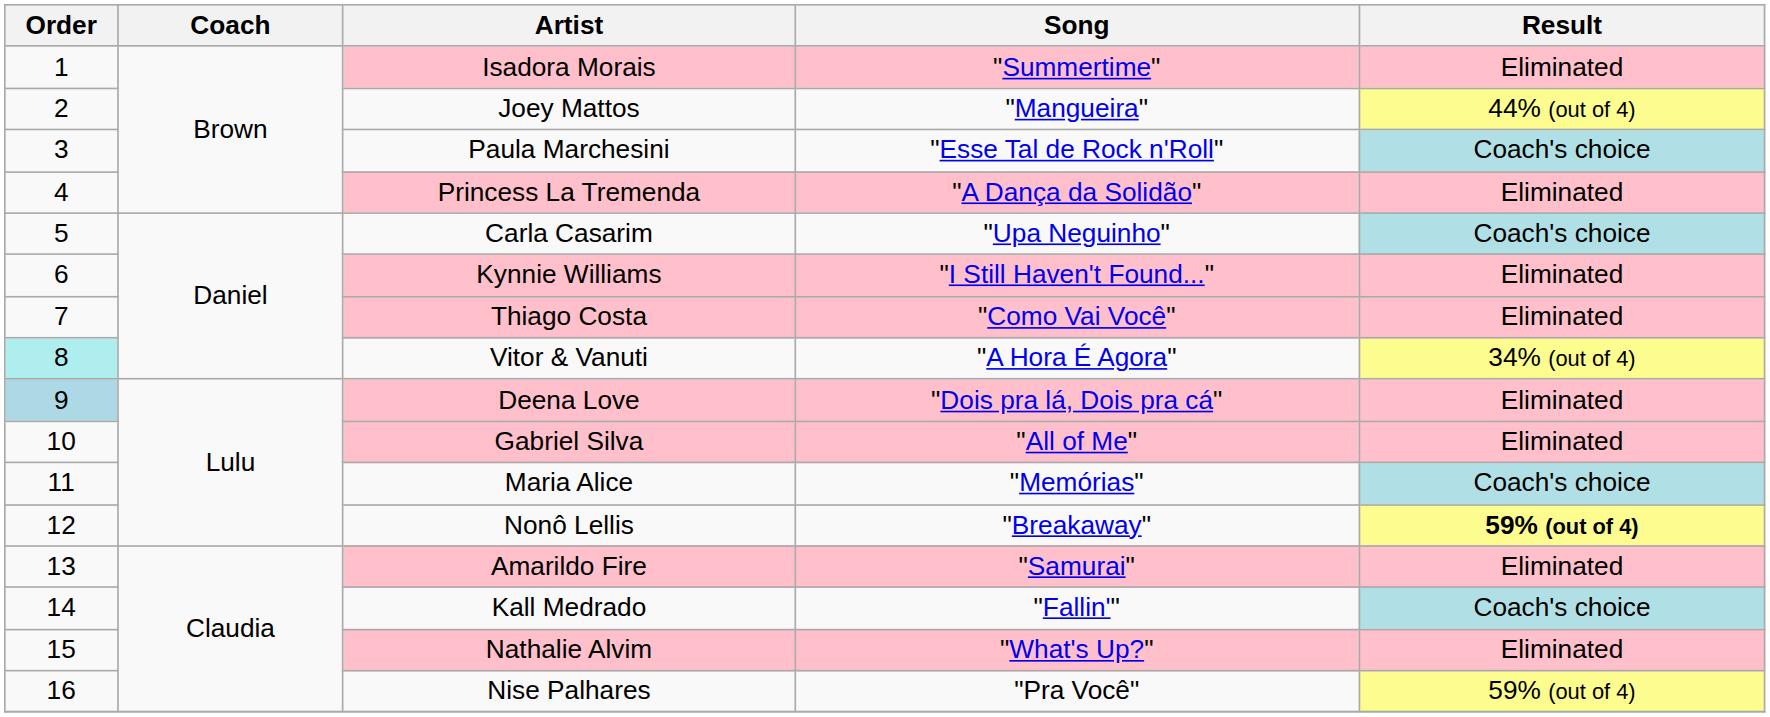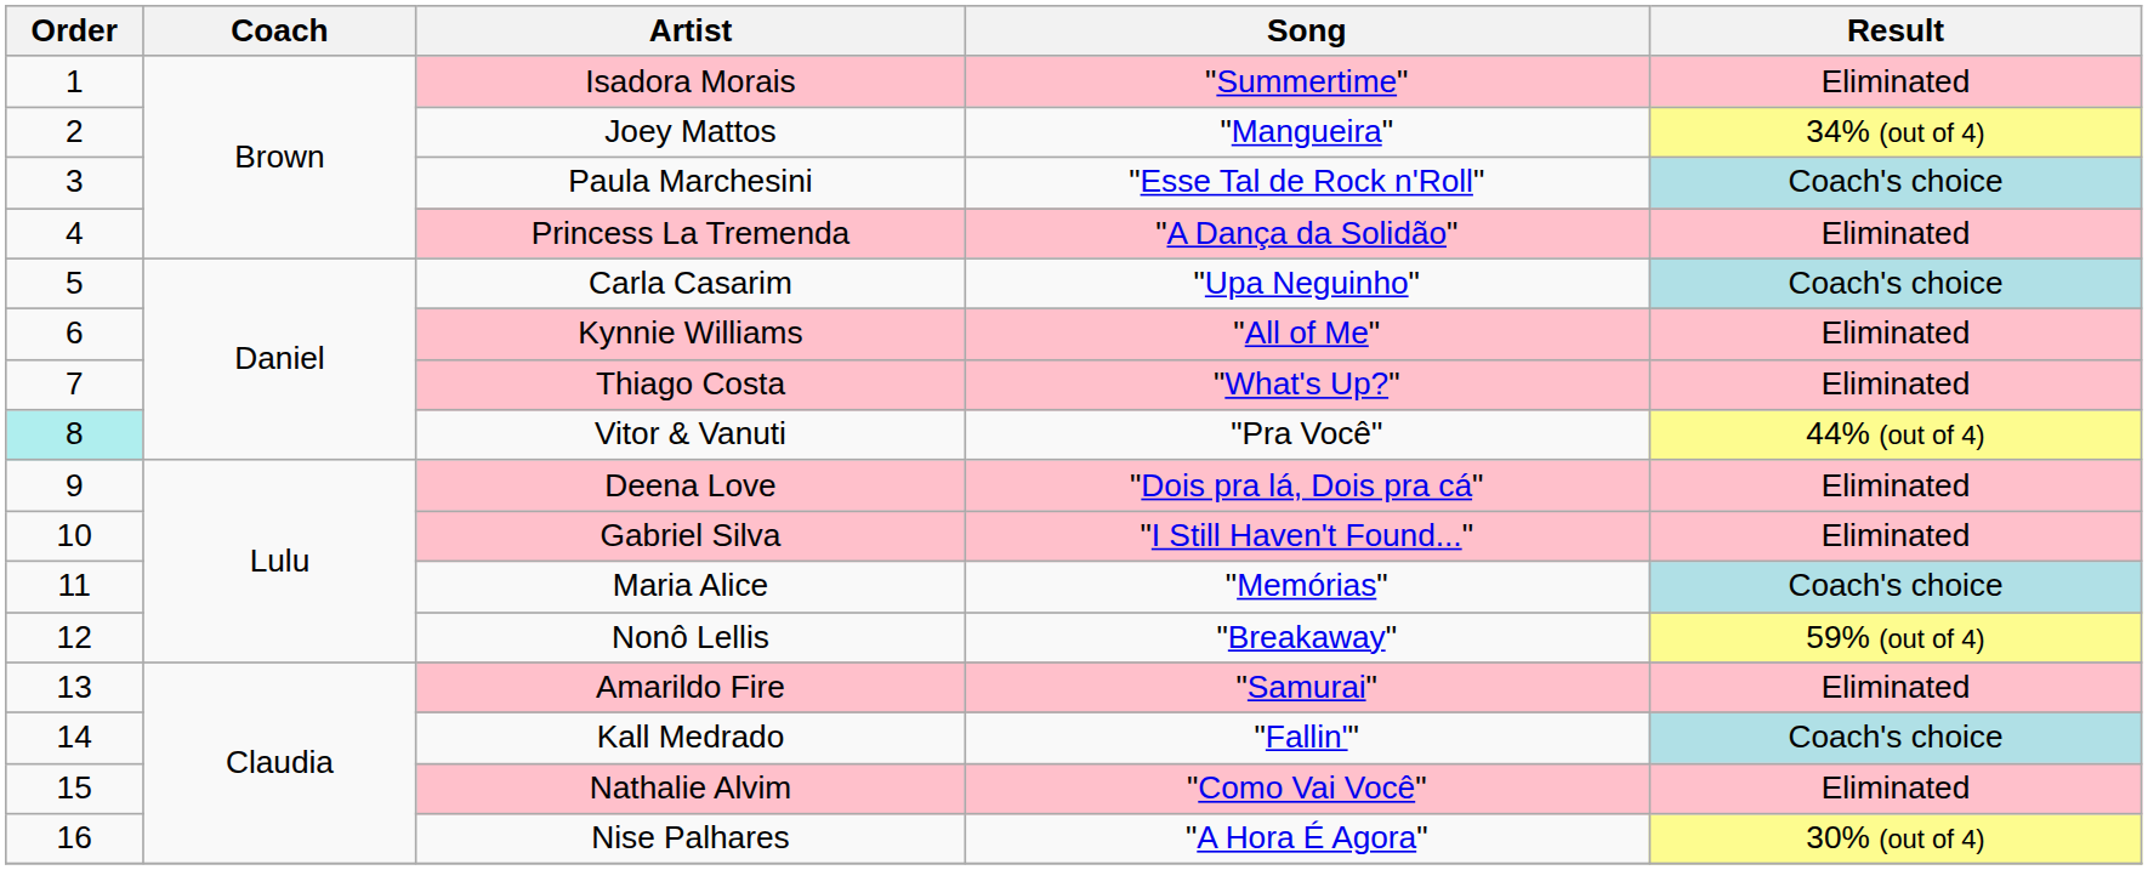 <table class="wikitable" style="text-align:center; width:85%;">
 <tr>
 <th scope="col" width="05%">Order</th>
 <th scope="col" width="10%">Coach</th>
 <th scope="col" width="20%">Artist</th>
 <th scope="col" width="25%">Song</th>
 <th scope="col" width="18%">Result</th>
 </tr>
 <tr>
 <td>1</td>
 <td rowspan=4>Brown</td>
 <td bgcolor="FFC0CB">Isadora Morais</td>
 <td bgcolor="FFC0CB">"<a href='#'>Summertime</a>"</td>
 <td bgcolor="FFC0CB">Eliminated</td>
 </tr>
 <tr>
 <td>2</td>
 <td>Joey Mattos</td>
 <td>"<a href='#'>Mangueira</a>"</td>
-<td bgcolor="FDFC8F">44% <small>(out of 4)</small></td>
+<td bgcolor="FDFC8F">34% <small>(out of 4)</small></td>
 </tr>
 <tr>
 <td>3</td>
 <td>Paula Marchesini</td>
 <td>"<a href='#'>Esse Tal de Rock n'Roll</a>"</td>
 <td bgcolor="BOE0E6">Coach's choice</td>
 </tr>
 <tr>
 <td>4</td>
 <td bgcolor="FFC0CB">Princess La Tremenda</td>
 <td bgcolor="FFC0CB">"<a href='#'>A Dança da Solidão</a>"</td>
 <td bgcolor="FFC0CB">Eliminated</td>
 </tr>
 <tr>
 <td>5</td>
 <td rowspan=4>Daniel</td>
 <td>Carla Casarim</td>
 <td>"<a href='#'>Upa Neguinho</a>"</td>
 <td bgcolor="B0E0E6">Coach's choice</td>
 </tr>
 <tr>
 <td>6</td>
 <td bgcolor="FFC0CB">Kynnie Williams</td>
-<td bgcolor="FFC0CB">"<a href='#'>I Still Haven't Found...</a>"</td>
+<td bgcolor="FFC0CB">"<a href='#'>All of Me</a>"</td>
 <td bgcolor="FFC0CB">Eliminated</td>
 </tr>
 <tr>
 <td>7</td>
 <td bgcolor="FFC0CB">Thiago Costa</td>
-<td bgcolor="FFC0CB">"<a href='#'>Como Vai Você</a>"</td>
+<td bgcolor="FFC0CB">"<a href='#'>What's Up?</a>"</td>
 <td bgcolor="FFC0CB">Eliminated</td>
 </tr>
 <tr>
 <td style="background: paleturquoise;">8</td>
 <td>Vitor & Vanuti</td>
-<td>"<a href='#'>A Hora É Agora</a>"</td>
-<td bgcolor="FDFC8F">34% <small>(out of 4)</small></td>
+<td>"Pra Você"</td>
+<td bgcolor="FDFC8F">44% <small>(out of 4)</small></td>
 </tr>
 <tr>
-<td style="background: lightblue;">9</td>
+<td>9</td>
 <td rowspan=4>Lulu</td>
 <td bgcolor="FFC0CB">Deena Love</td>
 <td bgcolor="FFC0CB">"<a href='#'>Dois pra lá, Dois pra cá</a>"</td>
 <td bgcolor="FFC0CB">Eliminated</td>
 </tr>
 <tr>
 <td>10</td>
 <td bgcolor="FFC0CB">Gabriel Silva</td>
-<td bgcolor="FFC0CB">"<a href='#'>All of Me</a>"</td>
+<td bgcolor="FFC0CB">"<a href='#'>I Still Haven't Found...</a>"</td>
 <td bgcolor="FFC0CB">Eliminated</td>
 </tr>
 <tr>
 <td>11</td>
 <td>Maria Alice</td>
 <td>"<a href='#'>Memórias</a>"</td>
 <td bgcolor="B0E0E6">Coach's choice</td>
 </tr>
 <tr>
 <td>12</td>
 <td>Nonô Lellis</td>
 <td>"<a href='#'>Breakaway</a>"</td>
-<td bgcolor="FDFC8F"><strong>59% <small>(out of 4)</small></strong></td>
+<td bgcolor="FDFC8F">59% <small>(out of 4)</small></td>
 </tr>
 <tr>
 <td>13</td>
 <td rowspan=4>Claudia</td>
 <td bgcolor="FFC0CB">Amarildo Fire</td>
 <td bgcolor="FFC0CB">"<a href='#'>Samurai</a>"</td>
 <td bgcolor="FFC0CB">Eliminated</td>
 </tr>
 <tr>
 <td>14</td>
 <td>Kall Medrado</td>
 <td>"<a href='#'>Fallin'</a>"</td>
 <td bgcolor="B0E0E6">Coach's choice</td>
 </tr>
 <tr>
 <td>15</td>
 <td bgcolor="FFC0CB">Nathalie Alvim</td>
-<td bgcolor="FFC0CB">"<a href='#'>What's Up?</a>"</td>
+<td bgcolor="FFC0CB">"<a href='#'>Como Vai Você</a>"</td>
 <td bgcolor="FFC0CB">Eliminated</td>
 </tr>
 <tr>
 <td>16</td>
 <td>Nise Palhares</td>
-<td>"Pra Você"</td>
-<td bgcolor="FDFC8F">59% <small>(out of 4)</small></td>
+<td>"<a href='#'>A Hora É Agora</a>"</td>
+<td bgcolor="FDFC8F">30% <small>(out of 4)</small></td>
 </tr>
 <tr>
 </tr>
 </table>
